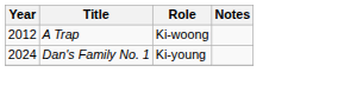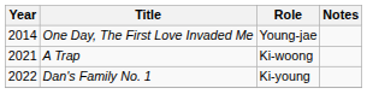 <table class="wikitable sortable plainrowheaders">
 <tr>
 <th scope="col">Year</th>
 <th scope="col">Title</th>
 <th scope="col">Role</th>
 <th scope="col">Notes</th>
 </tr>
 <tr>
-<td>2012</td>
+<td>2014</td>
+<td><em>One Day, The First Love Invaded Me</em></td>
+<td>Young-jae</td>
+<td></td>
+</tr>
+<tr>
+<td>2021</td>
 <td><em>A Trap</em></td>
 <td>Ki-woong</td>
 <td></td>
 </tr>
 <tr>
-<td>2024</td>
+<td>2022</td>
 <td><em>Dan's Family No. 1</em></td>
 <td>Ki-young</td>
 <td></td>
 </tr>
 <tr>
 </tr>
 </table>
